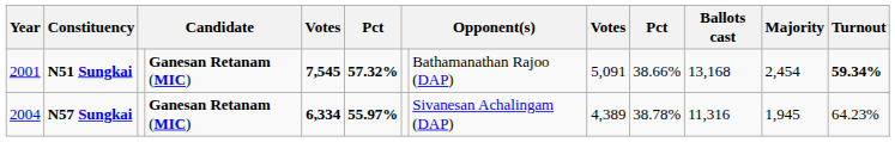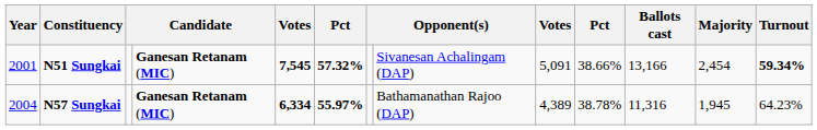 <table class="wikitable" style="margin:0.5em ; font-size:95%">
 <tr>
 <th>Year</th>
 <th>Constituency</th>
 <th colspan="2">Candidate</th>
 <th>Votes</th>
 <th>Pct</th>
 <th colspan="2">Opponent(s)</th>
 <th>Votes</th>
 <th>Pct</th>
 <th>Ballots cast</th>
 <th>Majority</th>
 <th>Turnout</th>
 </tr>
 <tr>
 <td><a href='#'>2001</a></td>
 <td><strong>N51 <a href='#'>Sungkai</a></strong></td>
 <td></td>
 <td><strong>Ganesan Retanam</strong> (<a href='#'><strong>MIC</strong></a>)</td>
 <td style="text-align:right;"><strong>7,545</strong></td>
 <td><strong>57.32%</strong></td>
 <td></td>
-<td>Bathamanathan Rajoo (<a href='#'>DAP</a>)</td>
+<td><a href='#'>Sivanesan Achalingam</a> (<a href='#'>DAP</a>)</td>
 <td style="text-align:right;">5,091</td>
 <td>38.66%</td>
-<td>13,168</td>
+<td>13,166</td>
 <td>2,454</td>
 <td><strong>59.34%</strong></td>
 </tr>
 <tr>
 <td><a href='#'>2004</a></td>
 <td><strong>N57 <a href='#'>Sungkai</a></strong></td>
 <td></td>
 <td><strong>Ganesan Retanam</strong> (<a href='#'><strong>MIC</strong></a>)</td>
 <td style="text-align:right;"><strong>6,334</strong></td>
 <td><strong>55.97%</strong></td>
 <td></td>
-<td><a href='#'>Sivanesan Achalingam</a> (<a href='#'>DAP</a>)</td>
+<td>Bathamanathan Rajoo (<a href='#'>DAP</a>)</td>
 <td style="text-align:right;">4,389</td>
 <td>38.78%</td>
 <td>11,316</td>
 <td>1,945</td>
 <td>64.23%</td>
 </tr>
 </table>
